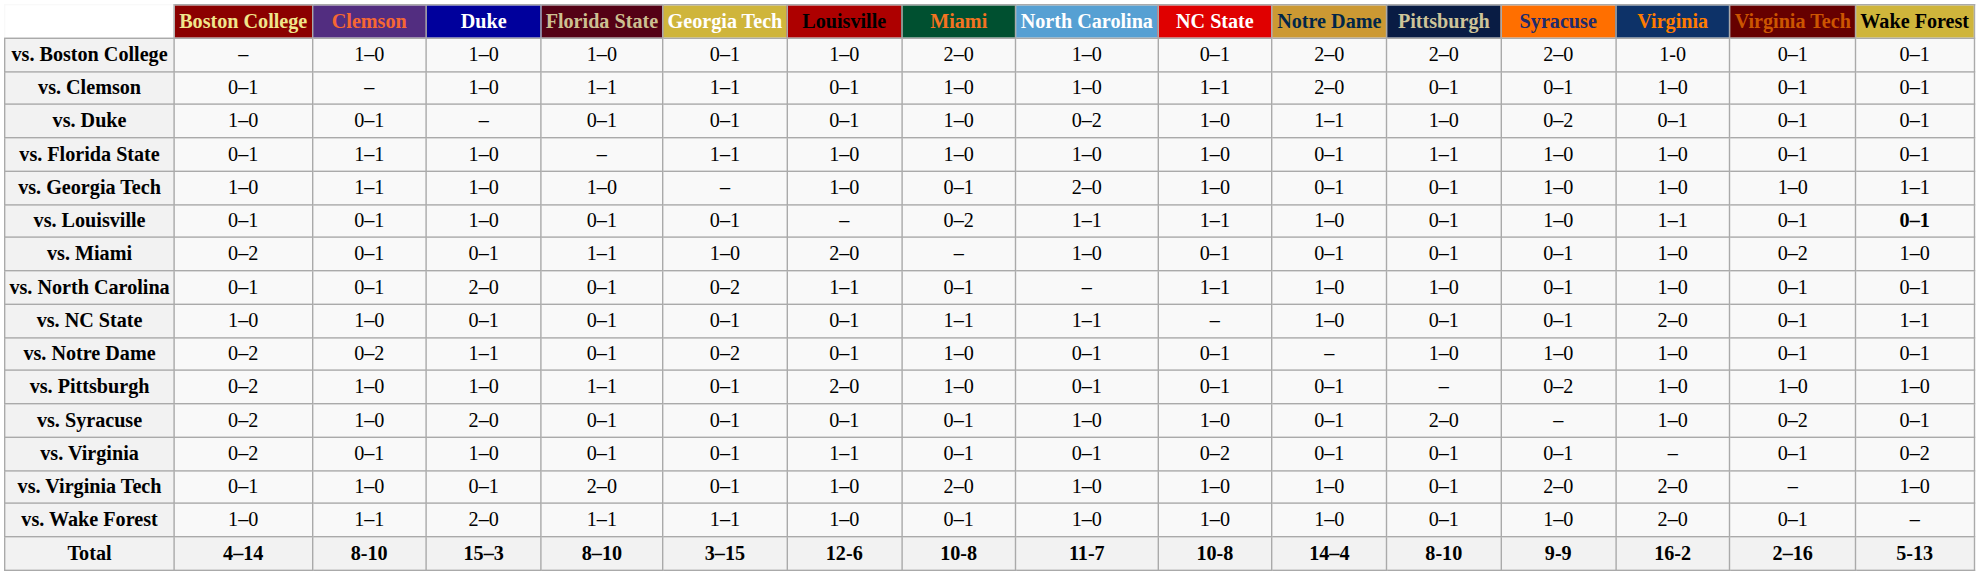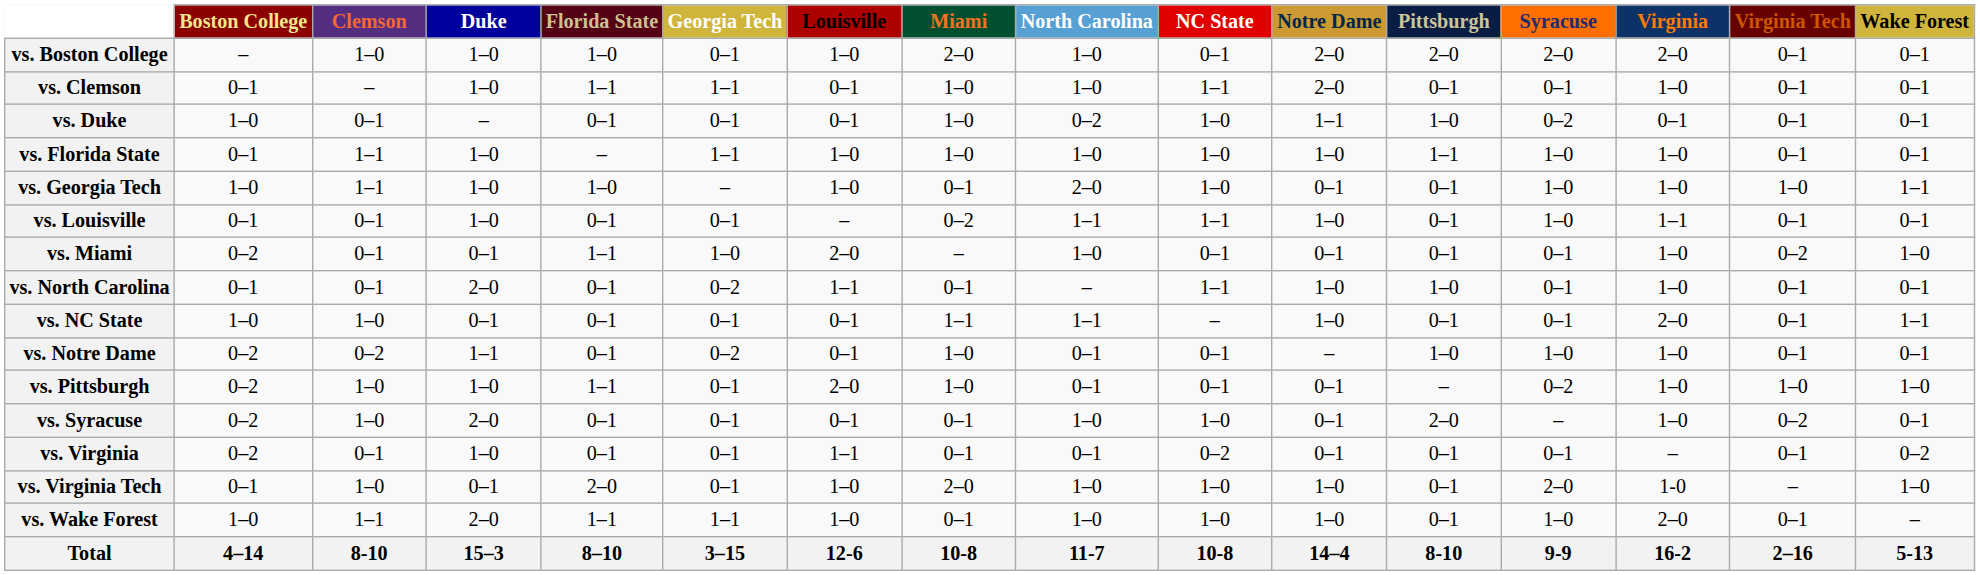 <table class="wikitable" style="white-space:nowrap;font-size:90%;">
 <tr>
 <th colspan=1 style="background:white; border-top-style:hidden; border-left-style:hidden;"   width=75> </th>
 <th style="background:#8B0000; color:#F0E68C;"  width=75>Boston College</th>
 <th style="background:#522D80; color:#F66733;"  width=75>Clemson</th>
 <th style="background:#00009C; color:#FFFFFF;"  width=75>Duke</th>
 <th style="background:#540115; color:#CDC092;"  width=75>Florida State</th>
 <th style="background:#CFB53B; color:#FFFFFF;"  width=75>Georgia Tech</th>
 <th style="background:#AD0000; color:#000000;"  width=75>Louisville</th>
 <th style="background:#005030; color:#F47321;"  width=75>Miami</th>
 <th style="background:#56A0D3; color:#FFFFFF;"  width=75>North Carolina</th>
 <th style="background:#E00000; color:#FFFFFF;"  width=75>NC State</th>
 <th style="background:#CC9933; color:#002649;"  width=75>Notre Dame</th>
 <th style="background:#091C44; color:#CEC499;"  width=75>Pittsburgh</th>
 <th style="background:#FF6F00; color:#212B6D;"  width=75>Syracuse</th>
 <th style="background:#0D3268; color:#FF7C00;"  width=75>Virginia</th>
 <th style="background:#660000; color:#CC5500;"  width=75>Virginia Tech</th>
 <th style="background:#CFB53B; color:#000000;"  width=75>Wake Forest</th>
 </tr>
 <tr style="text-align:center;">
 <th>vs. Boston College</th>
 <td>–</td>
 <td>1–0</td>
 <td>1–0</td>
 <td>1–0</td>
 <td>0–1</td>
 <td>1–0</td>
 <td>2–0</td>
 <td>1–0</td>
 <td>0–1</td>
 <td>2–0</td>
 <td>2–0</td>
 <td>2–0</td>
-<td>1-0</td>
+<td>2–0</td>
 <td>0–1</td>
 <td>0–1</td>
 </tr>
 <tr style="text-align:center;">
 <th>vs. Clemson</th>
 <td>0–1</td>
 <td>–</td>
 <td>1–0</td>
 <td>1–1</td>
 <td>1–1</td>
 <td>0–1</td>
 <td>1–0</td>
 <td>1–0</td>
 <td>1–1</td>
 <td>2–0</td>
 <td>0–1</td>
 <td>0–1</td>
 <td>1–0</td>
 <td>0–1</td>
 <td>0–1</td>
 </tr>
 <tr style="text-align:center;">
 <th>vs. Duke</th>
 <td>1–0</td>
 <td>0–1</td>
 <td>–</td>
 <td>0–1</td>
 <td>0–1</td>
 <td>0–1</td>
 <td>1–0</td>
 <td>0–2</td>
 <td>1–0</td>
 <td>1–1</td>
 <td>1–0</td>
 <td>0–2</td>
 <td>0–1</td>
 <td>0–1</td>
 <td>0–1</td>
 </tr>
 <tr style="text-align:center;">
 <th>vs. Florida State</th>
 <td>0–1</td>
 <td>1–1</td>
 <td>1–0</td>
 <td>–</td>
 <td>1–1</td>
 <td>1–0</td>
 <td>1–0</td>
 <td>1–0</td>
 <td>1–0</td>
-<td>0–1</td>
+<td>1–0</td>
 <td>1–1</td>
 <td>1–0</td>
 <td>1–0</td>
 <td>0–1</td>
 <td>0–1</td>
 </tr>
 <tr style="text-align:center;">
 <th>vs. Georgia Tech</th>
 <td>1–0</td>
 <td>1–1</td>
 <td>1–0</td>
 <td>1–0</td>
 <td>–</td>
 <td>1–0</td>
 <td>0–1</td>
 <td>2–0</td>
 <td>1–0</td>
 <td>0–1</td>
 <td>0–1</td>
 <td>1–0</td>
 <td>1–0</td>
 <td>1–0</td>
 <td>1–1</td>
 </tr>
 <tr style="text-align:center;">
 <th>vs. Louisville</th>
 <td>0–1</td>
 <td>0–1</td>
 <td>1–0</td>
 <td>0–1</td>
 <td>0–1</td>
 <td>–</td>
 <td>0–2</td>
 <td>1–1</td>
 <td>1–1</td>
 <td>1–0</td>
 <td>0–1</td>
 <td>1–0</td>
 <td>1–1</td>
 <td>0–1</td>
-<td><strong>0–1</strong></td>
+<td>0–1</td>
 </tr>
 <tr style="text-align:center;">
 <th>vs. Miami</th>
 <td>0–2</td>
 <td>0–1</td>
 <td>0–1</td>
 <td>1–1</td>
 <td>1–0</td>
 <td>2–0</td>
 <td>–</td>
 <td>1–0</td>
 <td>0–1</td>
 <td>0–1</td>
 <td>0–1</td>
 <td>0–1</td>
 <td>1–0</td>
 <td>0–2</td>
 <td>1–0</td>
 </tr>
 <tr style="text-align:center;">
 <th>vs. North Carolina</th>
 <td>0–1</td>
 <td>0–1</td>
 <td>2–0</td>
 <td>0–1</td>
 <td>0–2</td>
 <td>1–1</td>
 <td>0–1</td>
 <td>–</td>
 <td>1–1</td>
 <td>1–0</td>
 <td>1–0</td>
 <td>0–1</td>
 <td>1–0</td>
 <td>0–1</td>
 <td>0–1</td>
 </tr>
 <tr style="text-align:center;">
 <th>vs. NC State</th>
 <td>1–0</td>
 <td>1–0</td>
 <td>0–1</td>
 <td>0–1</td>
 <td>0–1</td>
 <td>0–1</td>
 <td>1–1</td>
 <td>1–1</td>
 <td>–</td>
 <td>1–0</td>
 <td>0–1</td>
 <td>0–1</td>
 <td>2–0</td>
 <td>0–1</td>
 <td>1–1</td>
 </tr>
 <tr style="text-align:center;">
 <th>vs. Notre Dame</th>
 <td>0–2</td>
 <td>0–2</td>
 <td>1–1</td>
 <td>0–1</td>
 <td>0–2</td>
 <td>0–1</td>
 <td>1–0</td>
 <td>0–1</td>
 <td>0–1</td>
 <td>–</td>
 <td>1–0</td>
 <td>1–0</td>
 <td>1–0</td>
 <td>0–1</td>
 <td>0–1</td>
 </tr>
 <tr style="text-align:center;">
 <th>vs. Pittsburgh</th>
 <td>0–2</td>
 <td>1–0</td>
 <td>1–0</td>
 <td>1–1</td>
 <td>0–1</td>
 <td>2–0</td>
 <td>1–0</td>
 <td>0–1</td>
 <td>0–1</td>
 <td>0–1</td>
 <td>–</td>
 <td>0–2</td>
 <td>1–0</td>
 <td>1–0</td>
 <td>1–0</td>
 </tr>
 <tr style="text-align:center;">
 <th>vs. Syracuse</th>
 <td>0–2</td>
 <td>1–0</td>
 <td>2–0</td>
 <td>0–1</td>
 <td>0–1</td>
 <td>0–1</td>
 <td>0–1</td>
 <td>1–0</td>
 <td>1–0</td>
 <td>0–1</td>
 <td>2–0</td>
 <td>–</td>
 <td>1–0</td>
 <td>0–2</td>
 <td>0–1</td>
 </tr>
 <tr style="text-align:center;">
 <th>vs. Virginia</th>
 <td>0–2</td>
 <td>0–1</td>
 <td>1–0</td>
 <td>0–1</td>
 <td>0–1</td>
 <td>1–1</td>
 <td>0–1</td>
 <td>0–1</td>
 <td>0–2</td>
 <td>0–1</td>
 <td>0–1</td>
 <td>0–1</td>
 <td>–</td>
 <td>0–1</td>
 <td>0–2</td>
 </tr>
 <tr style="text-align:center;">
 <th>vs. Virginia Tech</th>
 <td>0–1</td>
 <td>1–0</td>
 <td>0–1</td>
 <td>2–0</td>
 <td>0–1</td>
 <td>1–0</td>
 <td>2–0</td>
 <td>1–0</td>
 <td>1–0</td>
 <td>1–0</td>
 <td>0–1</td>
 <td>2–0</td>
-<td>2–0</td>
+<td>1-0</td>
 <td>–</td>
 <td>1–0</td>
 </tr>
 <tr style="text-align:center;">
 <th>vs. Wake Forest</th>
 <td>1–0</td>
 <td>1–1</td>
 <td>2–0</td>
 <td>1–1</td>
 <td>1–1</td>
 <td>1–0</td>
 <td>0–1</td>
 <td>1–0</td>
 <td>1–0</td>
 <td>1–0</td>
 <td>0–1</td>
 <td>1–0</td>
 <td>2–0</td>
 <td>0–1</td>
 <td>–<br></td>
 </tr>
 <tr style="text-align:center;">
 <th>Total</th>
 <th>4–14</th>
 <th>8-10</th>
 <th>15–3</th>
 <th>8–10</th>
 <th>3–15</th>
 <th>12-6</th>
 <th>10-8</th>
 <th>11-7</th>
 <th>10-8</th>
 <th>14–4</th>
 <th>8-10</th>
 <th>9-9</th>
 <th>16-2</th>
 <th>2–16</th>
 <th>5-13</th>
 </tr>
 </table>
